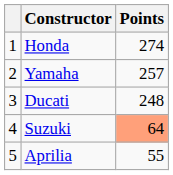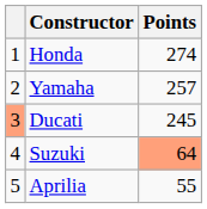 <table class="wikitable" style="font-size: 95%;">
 <tr>
 <th></th>
 <th>Constructor</th>
 <th>Points</th>
 </tr>
 <tr>
 <td align=center>1</td>
 <td> <a href='#'>Honda</a></td>
 <td align=right>274</td>
 </tr>
 <tr>
 <td align=center>2</td>
 <td> <a href='#'>Yamaha</a></td>
 <td align=right>257</td>
 </tr>
 <tr>
-<td align=center>3</td>
+<td align=center style="background: lightsalmon;">3</td>
 <td> <a href='#'>Ducati</a></td>
-<td align=right>248</td>
+<td align=right>245</td>
 </tr>
 <tr>
 <td align=center>4</td>
 <td> <a href='#'>Suzuki</a></td>
 <td align=right style="background: lightsalmon;">64</td>
 </tr>
 <tr>
 <td align=center>5</td>
 <td> <a href='#'>Aprilia</a></td>
 <td align=right>55</td>
 </tr>
 </table>
